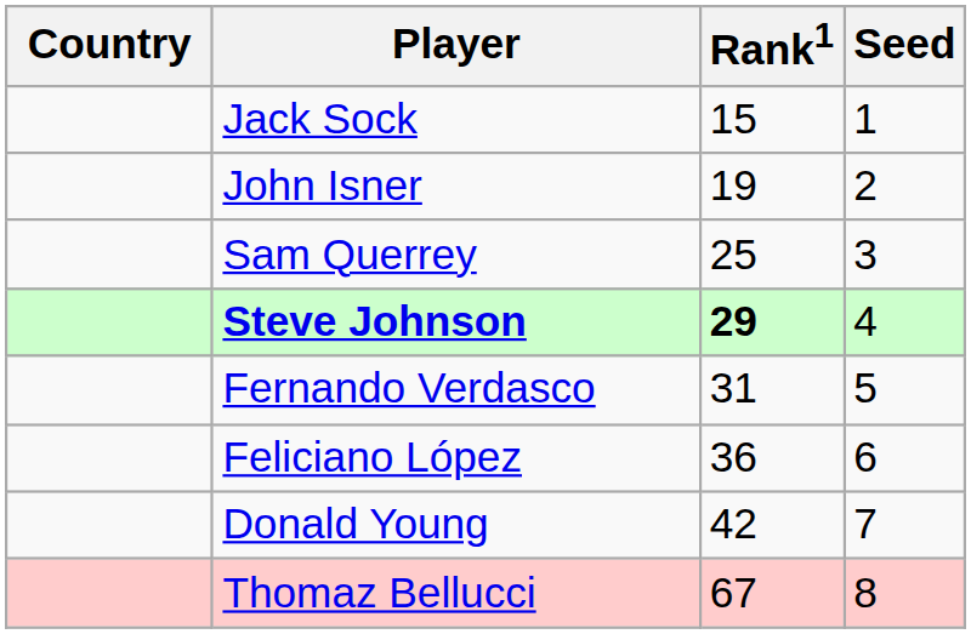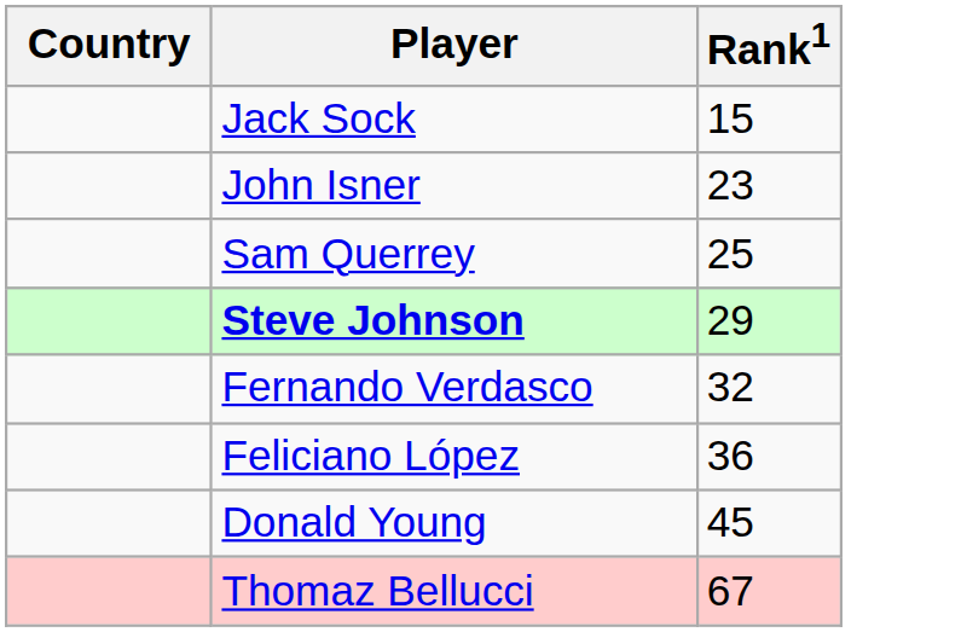 <table class="sortable wikitable">
 <tr>
 <th width="70">Country</th>
 <th width="175">Player</th>
 <th>Rank<sup>1</sup></th>
-<th>Seed</th>
 </tr>
 <tr>
 <td></td>
 <td><a href='#'>Jack Sock</a></td>
 <td>15</td>
-<td>1</td>
 </tr>
 <tr>
 <td></td>
 <td><a href='#'>John Isner</a></td>
-<td>19</td>
-<td>2</td>
+<td>23</td>
 </tr>
 <tr>
 <td></td>
 <td><a href='#'>Sam Querrey</a></td>
 <td>25</td>
-<td>3</td>
 </tr>
 <tr style="background:#cfc;">
 <td></td>
 <td><strong><a href='#'>Steve Johnson</a></strong></td>
-<td><strong>29</strong></td>
-<td>4</td>
+<td>29</td>
 </tr>
 <tr>
 <td></td>
 <td><a href='#'>Fernando Verdasco</a></td>
-<td>31</td>
-<td>5</td>
+<td>32</td>
 </tr>
 <tr>
 <td></td>
 <td><a href='#'>Feliciano López</a></td>
 <td>36</td>
-<td>6</td>
 </tr>
 <tr>
 <td></td>
 <td><a href='#'>Donald Young</a></td>
-<td>42</td>
-<td>7</td>
+<td>45</td>
 </tr>
 <tr style="background:#fcc;">
 <td></td>
 <td><a href='#'>Thomaz Bellucci</a></td>
 <td>67</td>
-<td>8</td>
 </tr>
 </table>
